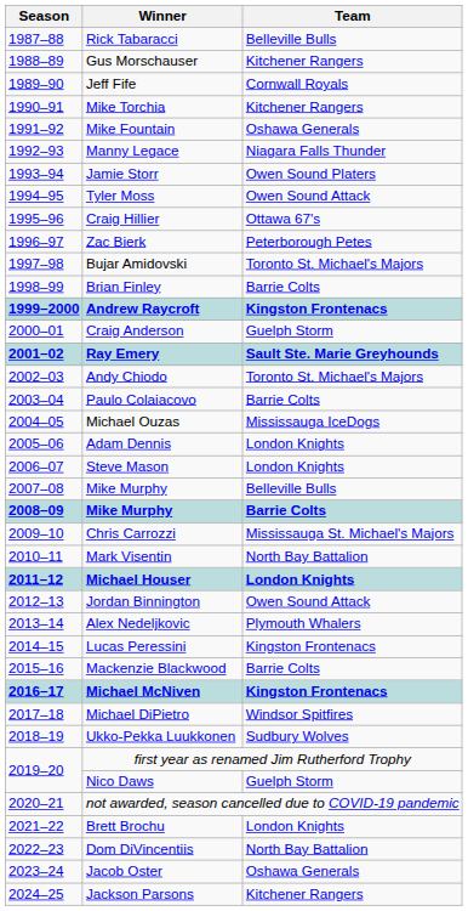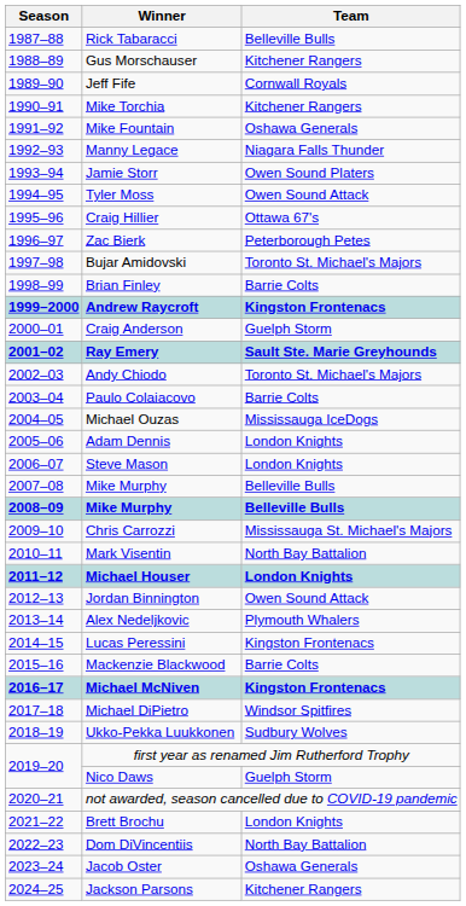 <table class="wikitable sortable">
 <tr>
 <th>Season</th>
 <th>Winner</th>
 <th>Team</th>
 </tr>
 <tr>
 <td><a href='#'>1987–88</a></td>
 <td><a href='#'>Rick Tabaracci</a></td>
 <td><a href='#'>Belleville Bulls</a></td>
 </tr>
 <tr>
 <td><a href='#'>1988–89</a></td>
 <td>Gus Morschauser</td>
 <td><a href='#'>Kitchener Rangers</a></td>
 </tr>
 <tr>
 <td><a href='#'>1989–90</a></td>
 <td>Jeff Fife</td>
 <td><a href='#'>Cornwall Royals</a></td>
 </tr>
 <tr>
 <td><a href='#'>1990–91</a></td>
 <td><a href='#'>Mike Torchia</a></td>
 <td><a href='#'>Kitchener Rangers</a></td>
 </tr>
 <tr>
 <td><a href='#'>1991–92</a></td>
 <td><a href='#'>Mike Fountain</a></td>
 <td><a href='#'>Oshawa Generals</a></td>
 </tr>
 <tr>
 <td><a href='#'>1992–93</a></td>
 <td><a href='#'>Manny Legace</a></td>
 <td><a href='#'>Niagara Falls Thunder</a></td>
 </tr>
 <tr>
 <td><a href='#'>1993–94</a></td>
 <td><a href='#'>Jamie Storr</a></td>
 <td><a href='#'>Owen Sound Platers</a></td>
 </tr>
 <tr>
 <td><a href='#'>1994–95</a></td>
 <td><a href='#'>Tyler Moss</a></td>
 <td><a href='#'>Owen Sound Attack</a></td>
 </tr>
 <tr>
 <td><a href='#'>1995–96</a></td>
 <td><a href='#'>Craig Hillier</a></td>
 <td><a href='#'>Ottawa 67's</a></td>
 </tr>
 <tr>
 <td><a href='#'>1996–97</a></td>
 <td><a href='#'>Zac Bierk</a></td>
 <td><a href='#'>Peterborough Petes</a></td>
 </tr>
 <tr>
 <td><a href='#'>1997–98</a></td>
 <td>Bujar Amidovski</td>
 <td><a href='#'>Toronto St. Michael's Majors</a></td>
 </tr>
 <tr>
 <td><a href='#'>1998–99</a></td>
 <td><a href='#'>Brian Finley</a></td>
 <td><a href='#'>Barrie Colts</a></td>
 </tr>
 <tr style="background: #bbdddd; font-weight: bold">
 <td><a href='#'>1999–2000</a></td>
 <td><a href='#'>Andrew Raycroft</a></td>
 <td><a href='#'>Kingston Frontenacs</a></td>
 </tr>
 <tr>
 <td><a href='#'>2000–01</a></td>
 <td><a href='#'>Craig Anderson</a></td>
 <td><a href='#'>Guelph Storm</a></td>
 </tr>
 <tr style="background: #bbdddd; font-weight: bold">
 <td><a href='#'>2001–02</a></td>
 <td><a href='#'>Ray Emery</a></td>
 <td><a href='#'>Sault Ste. Marie Greyhounds</a></td>
 </tr>
 <tr>
 <td><a href='#'>2002–03</a></td>
 <td><a href='#'>Andy Chiodo</a></td>
 <td><a href='#'>Toronto St. Michael's Majors</a></td>
 </tr>
 <tr>
 <td><a href='#'>2003–04</a></td>
 <td><a href='#'>Paulo Colaiacovo</a></td>
 <td><a href='#'>Barrie Colts</a></td>
 </tr>
 <tr>
 <td><a href='#'>2004–05</a></td>
 <td>Michael Ouzas</td>
 <td><a href='#'>Mississauga IceDogs</a></td>
 </tr>
 <tr>
 <td><a href='#'>2005–06</a></td>
 <td><a href='#'>Adam Dennis</a></td>
 <td><a href='#'>London Knights</a></td>
 </tr>
 <tr>
 <td><a href='#'>2006–07</a></td>
 <td><a href='#'>Steve Mason</a></td>
 <td><a href='#'>London Knights</a></td>
 </tr>
 <tr>
 <td><a href='#'>2007–08</a></td>
 <td><a href='#'>Mike Murphy</a></td>
 <td><a href='#'>Belleville Bulls</a></td>
 </tr>
 <tr style="background: #bbdddd; font-weight: bold">
 <td><a href='#'>2008–09</a></td>
 <td><a href='#'>Mike Murphy</a></td>
-<td><a href='#'>Barrie Colts</a></td>
+<td><a href='#'>Belleville Bulls</a></td>
 </tr>
 <tr>
 <td><a href='#'>2009–10</a></td>
 <td><a href='#'>Chris Carrozzi</a></td>
 <td><a href='#'>Mississauga St. Michael's Majors</a></td>
 </tr>
 <tr>
 <td><a href='#'>2010–11</a></td>
 <td><a href='#'>Mark Visentin</a></td>
 <td><a href='#'>North Bay Battalion</a></td>
 </tr>
 <tr style="background: #bbdddd; font-weight: bold">
 <td><a href='#'>2011–12</a></td>
 <td><a href='#'>Michael Houser</a></td>
 <td><a href='#'>London Knights</a></td>
 </tr>
 <tr>
 <td><a href='#'>2012–13</a></td>
 <td><a href='#'>Jordan Binnington</a></td>
 <td><a href='#'>Owen Sound Attack</a></td>
 </tr>
 <tr>
 <td><a href='#'>2013–14</a></td>
 <td><a href='#'>Alex Nedeljkovic</a></td>
 <td><a href='#'>Plymouth Whalers</a></td>
 </tr>
 <tr>
 <td><a href='#'>2014–15</a></td>
 <td><a href='#'>Lucas Peressini</a></td>
 <td><a href='#'>Kingston Frontenacs</a></td>
 </tr>
 <tr>
 <td><a href='#'>2015–16</a></td>
 <td><a href='#'>Mackenzie Blackwood</a></td>
 <td><a href='#'>Barrie Colts</a></td>
 </tr>
 <tr style="background: #bbdddd; font-weight: bold">
 <td><a href='#'>2016–17</a></td>
 <td><a href='#'>Michael McNiven</a></td>
 <td><a href='#'>Kingston Frontenacs</a></td>
 </tr>
 <tr>
 <td><a href='#'>2017–18</a></td>
 <td><a href='#'>Michael DiPietro</a></td>
 <td><a href='#'>Windsor Spitfires</a></td>
 </tr>
 <tr>
 <td><a href='#'>2018–19</a></td>
 <td><a href='#'>Ukko-Pekka Luukkonen</a></td>
 <td><a href='#'>Sudbury Wolves</a></td>
 </tr>
 <tr>
 <td rowspan="2"><a href='#'>2019–20</a></td>
 <td colspan=2 align=center><em>first year as renamed Jim Rutherford Trophy</em></td>
 </tr>
 <tr>
 <td><a href='#'>Nico Daws</a></td>
 <td><a href='#'>Guelph Storm</a></td>
 </tr>
 <tr>
 <td><a href='#'>2020–21</a></td>
 <td colspan=2 align=center><em>not awarded, season cancelled due to <a href='#'>COVID-19 pandemic</a></em></td>
 </tr>
 <tr>
 <td><a href='#'>2021–22</a></td>
 <td><a href='#'>Brett Brochu</a></td>
 <td><a href='#'>London Knights</a></td>
 </tr>
 <tr>
 <td><a href='#'>2022–23</a></td>
 <td><a href='#'>Dom DiVincentiis</a></td>
 <td><a href='#'>North Bay Battalion</a></td>
 </tr>
 <tr>
 <td><a href='#'>2023–24</a></td>
 <td><a href='#'>Jacob Oster</a></td>
 <td><a href='#'>Oshawa Generals</a></td>
 </tr>
 <tr>
 <td><a href='#'>2024–25</a></td>
 <td><a href='#'>Jackson Parsons</a></td>
 <td><a href='#'>Kitchener Rangers</a></td>
 </tr>
 </table>
